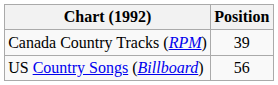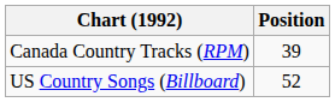 <table class="wikitable sortable">
 <tr>
 <th scope="col">Chart (1992)</th>
 <th scope="col">Position</th>
 </tr>
 <tr>
 <td>Canada Country Tracks (<em><a href='#'>RPM</a></em>)</td>
 <td align="center">39</td>
 </tr>
 <tr>
 <td>US <a href='#'>Country Songs</a> (<em><a href='#'>Billboard</a></em>)</td>
-<td align="center">56</td>
+<td align="center">52</td>
 </tr>
 </table>
